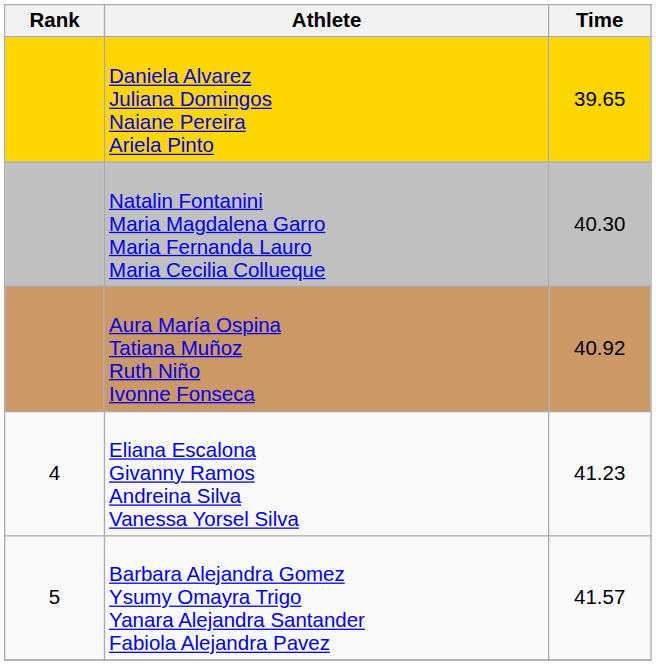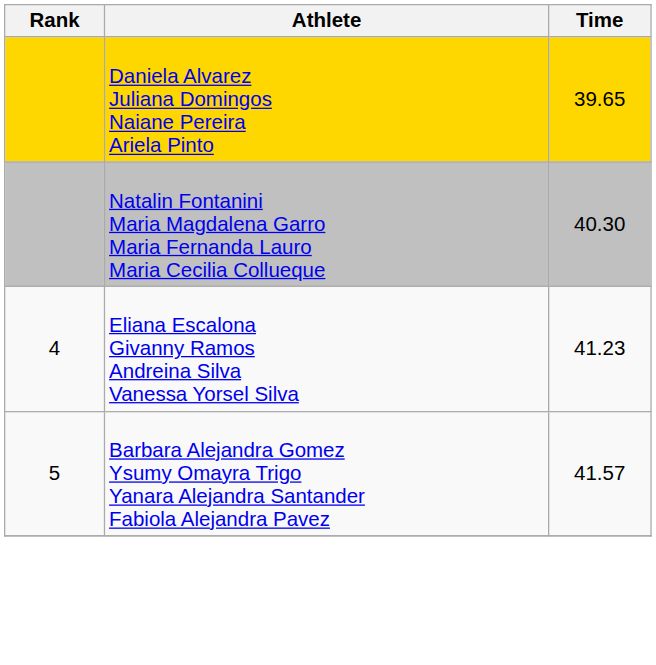 <table class="wikitable" width=40% style="text-align:center">
 <tr>
 <th>Rank</th>
 <th>Athlete</th>
 <th>Time</th>
 </tr>
 <tr bgcolor=gold>
 <td></td>
 <td align=left><br><a href='#'>Daniela Alvarez</a><br><a href='#'>Juliana Domingos</a><br><a href='#'>Naiane Pereira</a><br><a href='#'>Ariela Pinto</a></td>
 <td>39.65</td>
 </tr>
 <tr bgcolor=silver>
 <td></td>
 <td align=left><br><a href='#'>Natalin Fontanini</a><br><a href='#'>Maria Magdalena Garro</a><br><a href='#'>Maria Fernanda Lauro</a><br><a href='#'>Maria Cecilia Collueque</a></td>
 <td>40.30</td>
 </tr>
-<tr bgcolor=cc9966>
-<td></td>
-<td align=left><br><a href='#'>Aura María Ospina</a><br><a href='#'>Tatiana Muñoz</a><br><a href='#'>Ruth Niño</a><br><a href='#'>Ivonne Fonseca</a></td>
-<td>40.92</td>
-</tr>
 <tr>
 <td>4</td>
 <td align=left><br><a href='#'>Eliana Escalona</a><br><a href='#'>Givanny Ramos</a><br><a href='#'>Andreina Silva</a><br><a href='#'>Vanessa Yorsel Silva</a></td>
 <td>41.23</td>
 </tr>
 <tr>
 <td>5</td>
 <td align=left><br><a href='#'>Barbara Alejandra Gomez</a><br><a href='#'>Ysumy Omayra Trigo</a><br><a href='#'>Yanara Alejandra Santander</a><br><a href='#'>Fabiola Alejandra Pavez</a></td>
 <td>41.57</td>
 </tr>
 <tr>
 </tr>
 </table>
